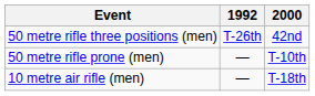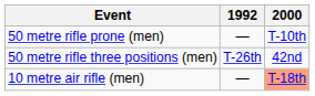 <table class="wikitable" style="text-align: center">
 <tr>
 <th>Event</th>
 <th>1992</th>
 <th>2000</th>
 </tr>
 <tr>
+<td align=left><a href='#'>50 metre rifle prone</a> (men)</td>
+<td>—</td>
+<td><a href='#'>T-10th</a></td>
+</tr>
+<tr>
 <td align=left><a href='#'>50 metre rifle three positions</a> (men)</td>
 <td><a href='#'>T-26th</a></td>
 <td><a href='#'>42nd</a></td>
 </tr>
 <tr>
-<td align=left><a href='#'>50 metre rifle prone</a> (men)</td>
-<td>—</td>
-<td><a href='#'>T-10th</a></td>
-</tr>
-<tr>
 <td align=left><a href='#'>10 metre air rifle</a> (men)</td>
 <td>—</td>
-<td><a href='#'>T-18th</a></td>
+<td style="background: lightsalmon;"><a href='#'>T-18th</a></td>
 </tr>
 </table>
